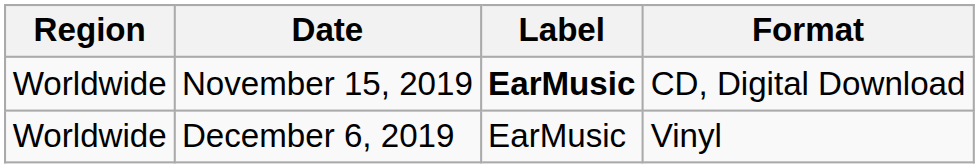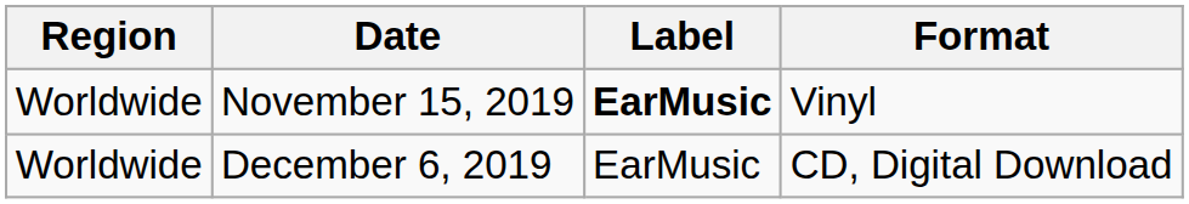 <table class="wikitable">
 <tr>
 <th>Region</th>
 <th>Date</th>
 <th>Label</th>
 <th>Format</th>
 </tr>
 <tr>
 <td>Worldwide</td>
 <td>November 15, 2019</td>
 <td><strong>EarMusic</strong></td>
-<td>CD, Digital Download</td>
+<td>Vinyl</td>
 </tr>
 <tr>
 <td>Worldwide</td>
 <td>December 6, 2019</td>
 <td>EarMusic</td>
-<td>Vinyl</td>
+<td>CD, Digital Download</td>
 </tr>
 </table>
